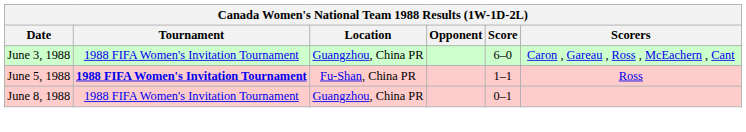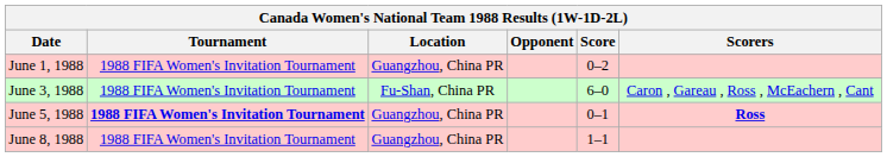 <table class="wikitable collapsible collapsed" style="font-size:90%">
 <tr>
 <th colspan="6"><strong>Canada Women's National Team 1988 Results (1W-1D-2L)</strong></th>
 </tr>
 <tr>
 <th>Date</th>
 <th>Tournament</th>
 <th>Location</th>
 <th>Opponent</th>
 <th>Score</th>
 <th width=30%>Scorers</th>
 </tr>
+<tr style="background:#fcc;">
+<td style="text-align: center;">June 1, 1988</td>
+<td style="text-align: center;"><a href='#'>1988 FIFA Women's Invitation Tournament</a></td>
+<td style="text-align: center;"><a href='#'>Guangzhou</a>, China PR</td>
+<td></td>
+<td style="text-align: center;">0–2</td>
+<td style="text-align: center;"></td>
+</tr>
 <tr style="background:#cfc;">
 <td style="text-align: center;">June 3, 1988</td>
 <td style="text-align: center;"><a href='#'>1988 FIFA Women's Invitation Tournament</a></td>
-<td style="text-align: center;"><a href='#'>Guangzhou</a>, China PR</td>
+<td style="text-align: center;"><a href='#'>Fu-Shan</a>, China PR</td>
 <td></td>
 <td style="text-align: center;">6–0</td>
 <td style="text-align: center;"><a href='#'>Caron</a> , <a href='#'>Gareau</a> , <a href='#'>Ross</a> , <a href='#'>McEachern</a> , <a href='#'>Cant</a> </td>
 </tr>
 <tr style="background:#fcc;">
 <td style="text-align: center;">June 5, 1988</td>
 <td style="text-align: center;"><strong><a href='#'>1988 FIFA Women's Invitation Tournament</a></strong></td>
-<td style="text-align: center;"><a href='#'>Fu-Shan</a>, China PR</td>
+<td style="text-align: center;"><a href='#'>Guangzhou</a>, China PR</td>
 <td></td>
-<td style="text-align: center;">1–1</td>
-<td style="text-align: center;"><a href='#'>Ross</a> </td>
+<td style="text-align: center;">0–1</td>
+<td style="text-align: center;"><strong><a href='#'>Ross</a> </strong></td>
 </tr>
 <tr style="background:#fcc;">
 <td style="text-align: center;">June 8, 1988</td>
 <td style="text-align: center;"><a href='#'>1988 FIFA Women's Invitation Tournament</a></td>
 <td style="text-align: center;"><a href='#'>Guangzhou</a>, China PR</td>
 <td></td>
-<td style="text-align: center;">0–1</td>
+<td style="text-align: center;">1–1</td>
 <td style="text-align: center;"></td>
 </tr>
 </table>
